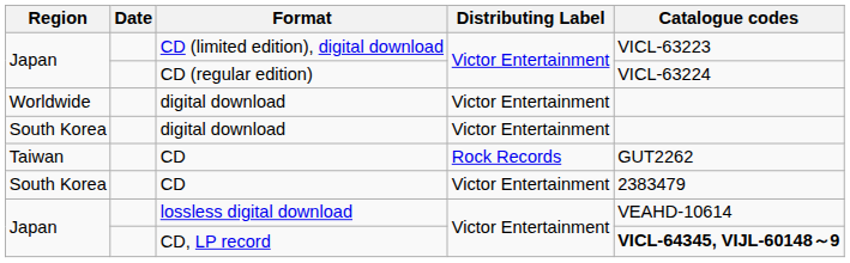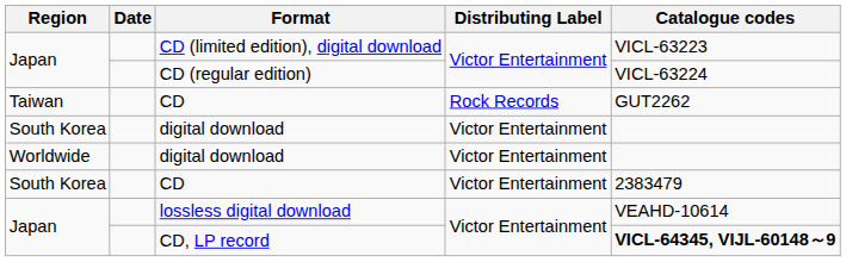 <table class="wikitable">
 <tr>
 <th>Region</th>
 <th>Date</th>
 <th>Format</th>
 <th>Distributing Label</th>
 <th>Catalogue codes</th>
 </tr>
 <tr>
 <td rowspan="2">Japan</td>
 <td></td>
 <td><a href='#'>CD</a> (limited edition), <a href='#'>digital download</a></td>
 <td rowspan="2"><a href='#'>Victor Entertainment</a></td>
 <td>VICL-63223</td>
 </tr>
 <tr>
 <td></td>
 <td>CD (regular edition)</td>
 <td>VICL-63224</td>
 </tr>
 <tr>
-<td>Worldwide</td>
+<td>Taiwan</td>
 <td></td>
-<td>digital download</td>
-<td>Victor Entertainment</td>
-<td></td>
+<td>CD</td>
+<td><a href='#'>Rock Records</a></td>
+<td>GUT2262</td>
 </tr>
 <tr>
 <td>South Korea</td>
 <td></td>
 <td>digital download</td>
 <td>Victor Entertainment</td>
 <td></td>
 </tr>
 <tr>
-<td>Taiwan</td>
+<td>Worldwide</td>
 <td></td>
-<td>CD</td>
-<td><a href='#'>Rock Records</a></td>
-<td>GUT2262</td>
+<td>digital download</td>
+<td>Victor Entertainment</td>
+<td></td>
 </tr>
 <tr>
 <td>South Korea</td>
 <td></td>
 <td>CD</td>
 <td>Victor Entertainment</td>
 <td>2383479</td>
 </tr>
 <tr>
 <td rowspan="2">Japan</td>
 <td></td>
 <td><a href='#'>lossless digital download</a></td>
 <td rowspan="2">Victor Entertainment</td>
 <td>VEAHD-10614</td>
 </tr>
 <tr>
 <td></td>
 <td>CD, <a href='#'>LP record</a></td>
 <td><strong>VICL-64345, VIJL-60148～9</strong></td>
 </tr>
 </table>
